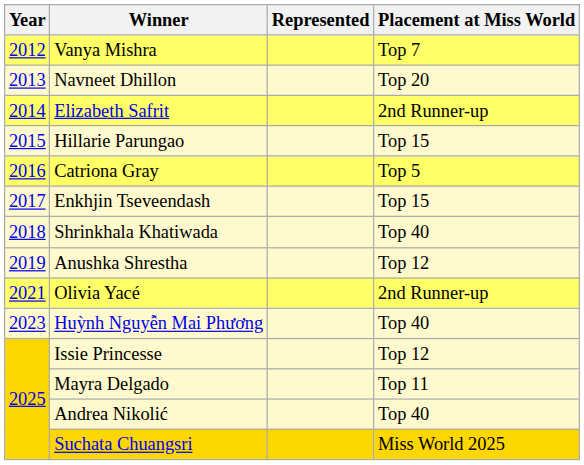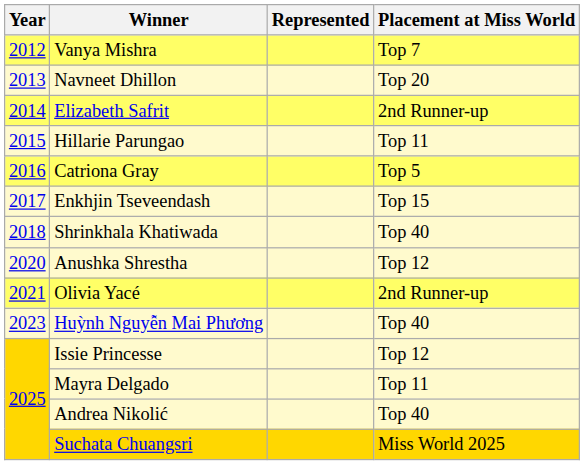 <table class="wikitable sortable" style="font-size:95%;">
 <tr>
 <th>Year</th>
 <th>Winner</th>
 <th>Represented</th>
 <th>Placement at Miss World</th>
 </tr>
 <tr>
 <td style="background:#ff6;"><a href='#'>2012</a></td>
 <td style="background:#ff6;">Vanya Mishra</td>
 <td style="background:#ff6;"></td>
 <td style="background:#ff6;">Top 7</td>
 </tr>
 <tr>
 <td style="background:#fffacd;"><a href='#'>2013</a></td>
 <td style="background:#fffacd;">Navneet Dhillon</td>
 <td style="background:#fffacd;"></td>
 <td style="background:#fffacd;">Top 20</td>
 </tr>
 <tr>
 <td style="background:#ff6;"><a href='#'>2014</a></td>
 <td style="background:#ff6;"><a href='#'>Elizabeth Safrit</a></td>
 <td style="background:#ff6;"></td>
 <td style="background:#ff6;">2nd Runner-up</td>
 </tr>
 <tr>
 <td style="background:#fffacd;"><a href='#'>2015</a></td>
 <td style="background:#fffacd;">Hillarie Parungao</td>
 <td style="background:#fffacd;"></td>
-<td style="background:#fffacd;">Top 15</td>
+<td style="background:#fffacd;">Top 11</td>
 </tr>
 <tr>
 <td style="background:#ff6;"><a href='#'>2016</a></td>
 <td style="background:#ff6;">Catriona Gray</td>
 <td style="background:#ff6;"></td>
 <td style="background:#ff6;">Top 5</td>
 </tr>
 <tr>
 <td style="background:#fffacd;"><a href='#'>2017</a></td>
 <td style="background:#fffacd;">Enkhjin Tseveendash</td>
 <td style="background:#fffacd;"></td>
 <td style="background:#fffacd;">Top 15</td>
 </tr>
 <tr>
 <td style="background:#fffacd;"><a href='#'>2018</a></td>
 <td style="background:#fffacd;">Shrinkhala Khatiwada</td>
 <td style="background:#fffacd;"></td>
 <td style="background:#fffacd;">Top 40</td>
 </tr>
 <tr>
-<td style="background:#fffacd;"><a href='#'>2019</a></td>
+<td style="background:#fffacd;"><a href='#'>2020</a></td>
 <td style="background:#fffacd;">Anushka Shrestha</td>
 <td style="background:#fffacd;"></td>
 <td style="background:#fffacd;">Top 12</td>
 </tr>
 <tr>
 <td style="background:#ff6;"><a href='#'>2021</a></td>
 <td style="background:#ff6;">Olivia Yacé</td>
 <td style="background:#ff6;"></td>
 <td style="background:#ff6;">2nd Runner-up</td>
 </tr>
 <tr style="background:#fffacd;"|>
 <td><a href='#'>2023</a></td>
 <td><a href='#'>Huỳnh Nguyễn Mai Phương</a></td>
 <td></td>
 <td>Top 40</td>
 </tr>
 <tr>
 <td style="background:GOLD;" rowspan=4><a href='#'>2025</a></td>
 <td style="background:#fffacd;">Issie Princesse</td>
 <td style="background:#fffacd;"></td>
 <td style="background:#fffacd;">Top 12</td>
 </tr>
 <tr>
 <td style="background:#fffacd;">Mayra Delgado</td>
 <td style="background:#fffacd;"></td>
 <td style="background:#fffacd;">Top 11</td>
 </tr>
 <tr>
 <td style="background:#fffacd;">Andrea Nikolić</td>
 <td style="background:#fffacd;"></td>
 <td style="background:#fffacd;">Top 40</td>
 </tr>
 <tr>
 <td bgcolor=GOLD><a href='#'>Suchata Chuangsri</a></td>
 <td bgcolor=GOLD></td>
 <td bgcolor=GOLD>Miss World 2025</td>
 </tr>
 </table>
